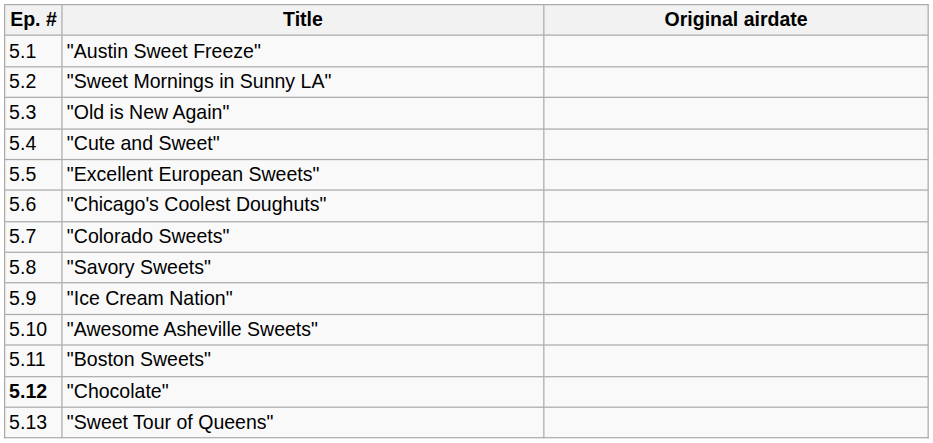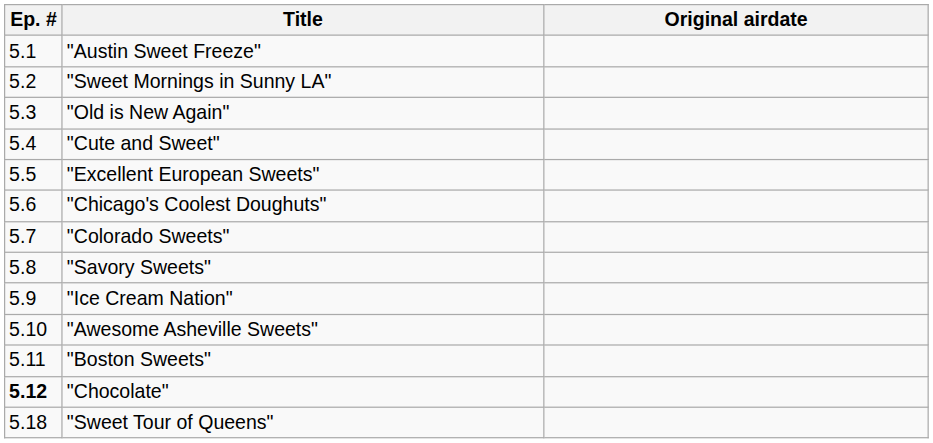 <table class="wikitable" width="60%">
 <tr>
 <th width="6%">Ep. #</th>
 <th width="50%">Title</th>
 <th width="40%">Original airdate</th>
 </tr>
 <tr>
 <td>5.1</td>
 <td>"Austin Sweet Freeze"</td>
 <td></td>
 </tr>
 <tr>
 <td>5.2</td>
 <td>"Sweet Mornings in Sunny LA"</td>
 <td></td>
 </tr>
 <tr>
 <td>5.3</td>
 <td>"Old is New Again"</td>
 <td></td>
 </tr>
 <tr>
 <td>5.4</td>
 <td>"Cute and Sweet"</td>
 <td></td>
 </tr>
 <tr>
 <td>5.5</td>
 <td>"Excellent European Sweets"</td>
 <td></td>
 </tr>
 <tr>
 <td>5.6</td>
 <td>"Chicago's Coolest Doughuts"</td>
 <td></td>
 </tr>
 <tr>
 <td>5.7</td>
 <td>"Colorado Sweets"</td>
 <td></td>
 </tr>
 <tr>
 <td>5.8</td>
 <td>"Savory Sweets"</td>
 <td></td>
 </tr>
 <tr>
 <td>5.9</td>
 <td>"Ice Cream Nation"</td>
 <td></td>
 </tr>
 <tr>
 <td>5.10</td>
 <td>"Awesome Asheville Sweets"</td>
 <td></td>
 </tr>
 <tr>
 <td>5.11</td>
 <td>"Boston Sweets"</td>
 <td></td>
 </tr>
 <tr>
 <td><strong>5.12</strong></td>
 <td>"Chocolate"</td>
 <td></td>
 </tr>
 <tr>
-<td>5.13</td>
+<td>5.18</td>
 <td>"Sweet Tour of Queens"</td>
 <td></td>
 </tr>
 </table>
